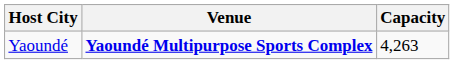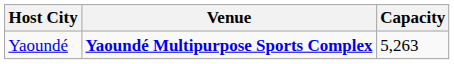 <table class="wikitable">
 <tr>
 <th>Host City</th>
 <th>Venue</th>
 <th>Capacity</th>
 </tr>
 <tr>
 <td><a href='#'>Yaoundé</a></td>
 <td><strong><a href='#'>Yaoundé Multipurpose Sports Complex</a></strong></td>
-<td>4,263</td>
+<td>5,263</td>
 </tr>
 </table>
